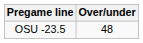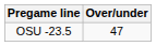 <table class="wikitable">
 <tr align="center">
 <th style=>Pregame line</th>
 <th style=>Over/under</th>
 </tr>
 <tr align="center">
 <td>OSU -23.5</td>
-<td>48</td>
+<td>47</td>
 </tr>
 </table>
